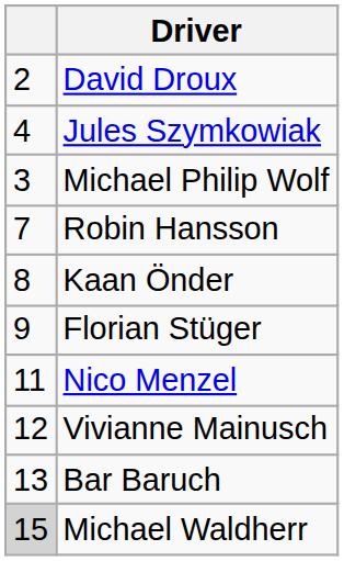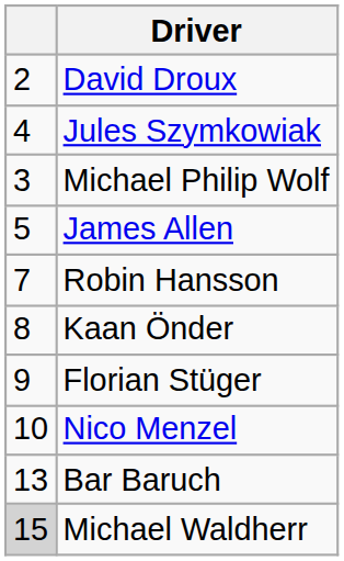 <table class="wikitable" style="font-size: 85%;">
 <tr>
 <th></th>
 <th>Driver</th>
 </tr>
 <tr>
 <td>2</td>
 <td> <a href='#'>David Droux</a></td>
 </tr>
 <tr>
 <td>4</td>
 <td> <a href='#'>Jules Szymkowiak</a></td>
 </tr>
 <tr>
 <td>3</td>
 <td> Michael Philip Wolf</td>
 </tr>
 <tr>
+<td>5</td>
+<td> <a href='#'>James Allen</a></td>
+</tr>
+<tr>
 <td>7</td>
 <td> Robin Hansson</td>
 </tr>
 <tr>
 <td>8</td>
 <td> Kaan Önder</td>
 </tr>
 <tr>
 <td>9</td>
 <td> Florian Stüger</td>
 </tr>
 <tr>
-<td>11</td>
+<td>10</td>
 <td> <a href='#'>Nico Menzel</a></td>
-</tr>
-<tr>
-<td>12</td>
-<td> Vivianne Mainusch</td>
 </tr>
 <tr>
 <td>13</td>
 <td> Bar Baruch</td>
 </tr>
 <tr>
 <td style="background: lightgrey;">15</td>
 <td> Michael Waldherr</td>
 </tr>
 </table>
